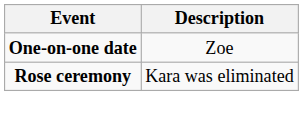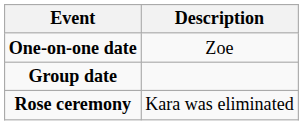 <table class="wikitable sortable" style="text-align:center;">
 <tr>
 <th>Event</th>
 <th>Description</th>
 </tr>
 <tr>
 <td><strong>One-on-one date</strong></td>
 <td>Zoe</td>
 </tr>
 <tr>
+<td><strong>Group date</strong></td>
+<td></td>
+</tr>
+<tr>
 <td><strong>Rose ceremony</strong></td>
 <td>Kara was eliminated</td>
 </tr>
 </table>
